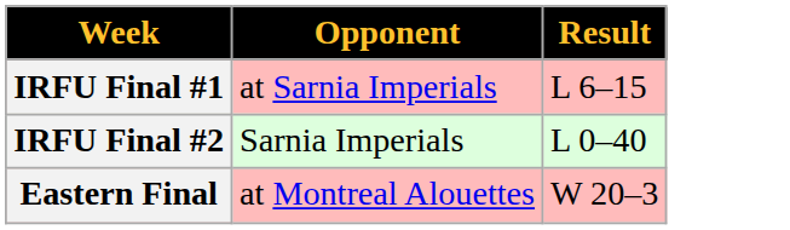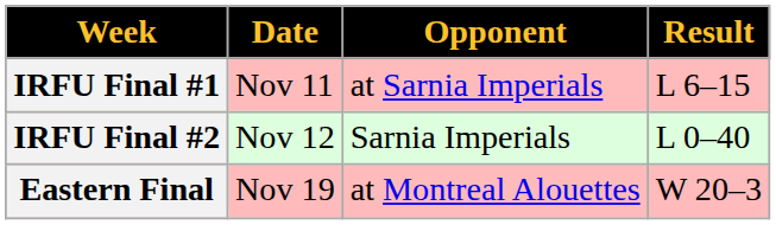 <table class="wikitable sortable">
 <tr>
 <th style="background:black;color:#FFC12D;">Week</th>
+<th style="background:black;color:#FFC12D;">Date</th>
 <th style="background:black;color:#FFC12D;">Opponent</th>
 <th style="background:black;color:#FFC12D;">Result</th>
 </tr>
 <tr style="background:#ffbbbb">
 <th>IRFU Final #1</th>
+<td>Nov 11</td>
 <td>at <a href='#'>Sarnia Imperials</a></td>
 <td>L 6–15</td>
 </tr>
 <tr style="background:#ddffdd">
 <th>IRFU Final #2</th>
+<td>Nov 12</td>
 <td>Sarnia Imperials</td>
 <td>L 0–40</td>
 </tr>
 <tr style="background:#ffbbbb">
 <th>Eastern Final</th>
+<td>Nov 19</td>
 <td>at <a href='#'>Montreal Alouettes</a></td>
 <td>W 20–3</td>
 </tr>
 </table>
